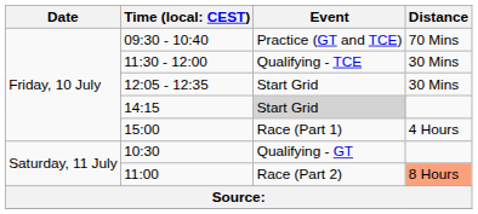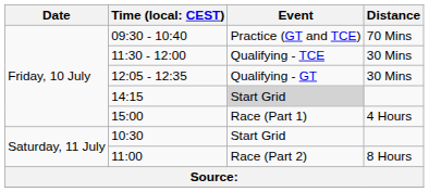 <table class="wikitable" style="font-size: 90%;">
 <tr>
 <th>Date</th>
 <th>Time (local: <a href='#'>CEST</a>)</th>
 <th>Event</th>
 <th>Distance</th>
 </tr>
 <tr>
 <td rowspan=5>Friday, 10 July</td>
 <td>09:30 - 10:40</td>
 <td>Practice (<a href='#'>GT</a> and <a href='#'>TCE</a>)</td>
 <td>70 Mins</td>
 </tr>
 <tr>
 <td>11:30 - 12:00</td>
 <td>Qualifying - <a href='#'>TCE</a></td>
 <td>30 Mins</td>
 </tr>
 <tr>
 <td>12:05 - 12:35</td>
-<td>Start Grid</td>
+<td>Qualifying - <a href='#'>GT</a></td>
 <td>30 Mins</td>
 </tr>
 <tr>
 <td>14:15</td>
 <td style="background: lightgrey;">Start Grid</td>
 <td></td>
 </tr>
 <tr>
 <td>15:00</td>
 <td>Race (Part 1)</td>
 <td>4 Hours</td>
 </tr>
 <tr>
 <td rowspan=2>Saturday, 11 July</td>
 <td>10:30</td>
-<td>Qualifying - <a href='#'>GT</a></td>
+<td>Start Grid</td>
 <td></td>
 </tr>
 <tr>
 <td>11:00</td>
 <td>Race (Part 2)</td>
-<td style="background: lightsalmon;">8 Hours</td>
+<td>8 Hours</td>
 </tr>
 <tr>
 <th colspan=4>Source:</th>
 </tr>
 <tr>
 </tr>
 </table>
